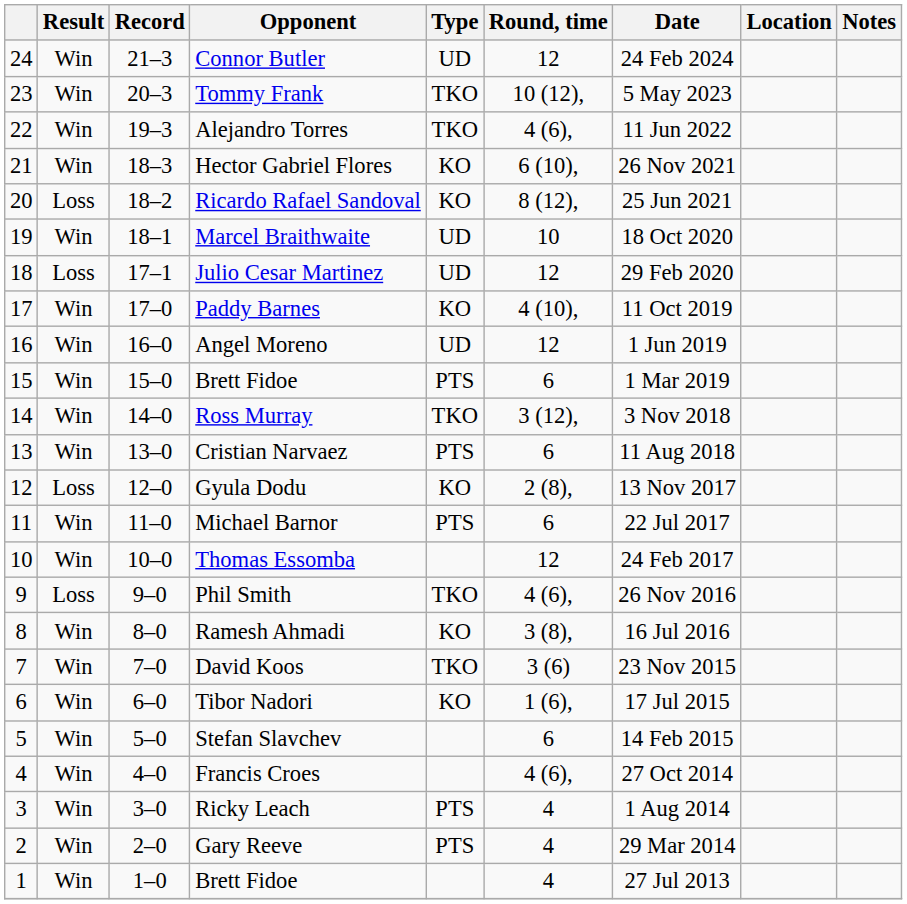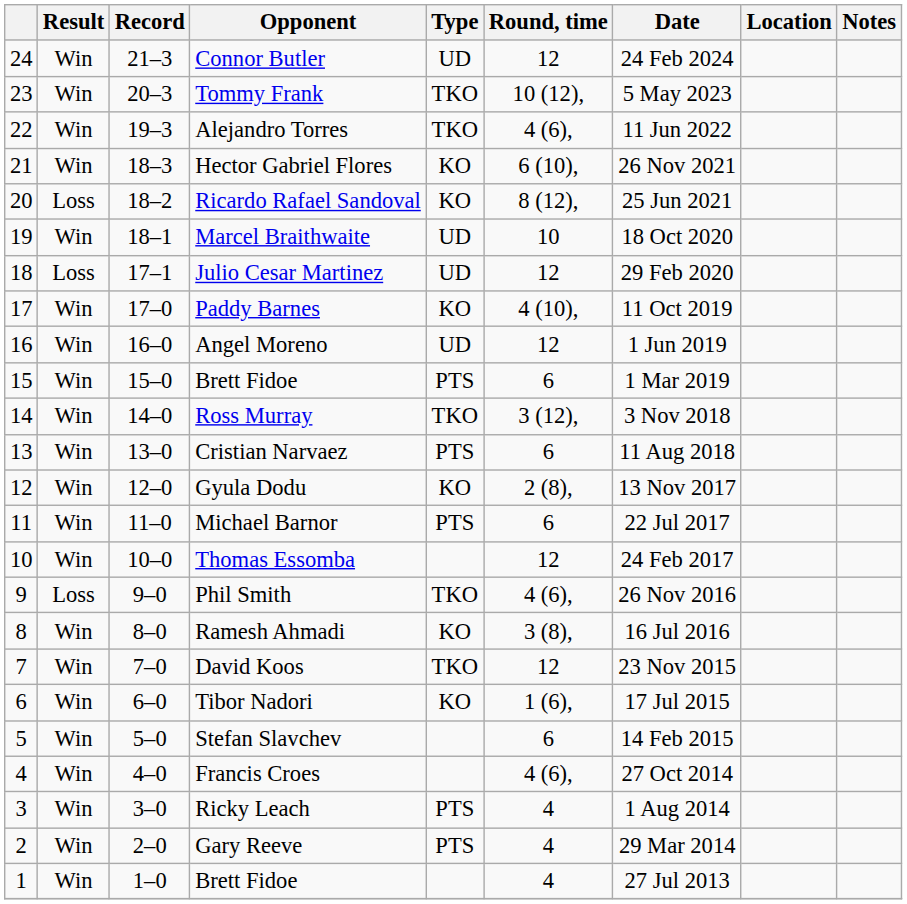 <table class="wikitable" style="text-align:center">
 <tr>
 <th></th>
 <th>Result</th>
 <th>Record</th>
 <th>Opponent</th>
 <th>Type</th>
 <th>Round, time</th>
 <th>Date</th>
 <th>Location</th>
 <th>Notes</th>
 </tr>
 <tr>
 <td>24</td>
 <td>Win</td>
 <td>21–3</td>
 <td align=left><a href='#'>Connor Butler</a></td>
 <td>UD</td>
 <td>12</td>
 <td>24 Feb 2024</td>
 <td align=left></td>
 <td align=left></td>
 </tr>
 <tr>
 <td>23</td>
 <td>Win</td>
 <td>20–3</td>
 <td align=left><a href='#'>Tommy Frank</a></td>
 <td>TKO</td>
 <td>10 (12), </td>
 <td>5 May 2023</td>
 <td align=left></td>
 <td align=left></td>
 </tr>
 <tr>
 <td>22</td>
 <td>Win</td>
 <td>19–3</td>
 <td align=left>Alejandro Torres</td>
 <td>TKO</td>
 <td>4 (6), </td>
 <td>11 Jun 2022</td>
 <td align=left></td>
 <td></td>
 </tr>
 <tr>
 <td>21</td>
 <td>Win</td>
 <td>18–3</td>
 <td align=left>Hector Gabriel Flores</td>
 <td>KO</td>
 <td>6 (10), </td>
 <td>26 Nov 2021</td>
 <td align=left></td>
 <td align=left></td>
 </tr>
 <tr>
 <td>20</td>
 <td>Loss</td>
 <td>18–2</td>
 <td align=left><a href='#'>Ricardo Rafael Sandoval</a></td>
 <td>KO</td>
 <td>8 (12), </td>
 <td>25 Jun 2021</td>
 <td align=left></td>
 <td></td>
 </tr>
 <tr>
 <td>19</td>
 <td>Win</td>
 <td>18–1</td>
 <td align=left><a href='#'>Marcel Braithwaite</a></td>
 <td>UD</td>
 <td>10</td>
 <td>18 Oct 2020</td>
 <td align=left></td>
 <td></td>
 </tr>
 <tr>
 <td>18</td>
 <td>Loss</td>
 <td>17–1</td>
 <td align=left><a href='#'>Julio Cesar Martinez</a></td>
 <td>UD</td>
 <td>12</td>
 <td>29 Feb 2020</td>
 <td align=left></td>
 <td align=left></td>
 </tr>
 <tr>
 <td>17</td>
 <td>Win</td>
 <td>17–0</td>
 <td align=left><a href='#'>Paddy Barnes</a></td>
 <td>KO</td>
 <td>4 (10), </td>
 <td>11 Oct 2019</td>
 <td align=left></td>
 <td align=left></td>
 </tr>
 <tr>
 <td>16</td>
 <td>Win</td>
 <td>16–0</td>
 <td align=left>Angel Moreno</td>
 <td>UD</td>
 <td>12</td>
 <td>1 Jun 2019</td>
 <td align=left></td>
 <td align=left></td>
 </tr>
 <tr>
 <td>15</td>
 <td>Win</td>
 <td>15–0</td>
 <td align=left>Brett Fidoe</td>
 <td>PTS</td>
 <td>6</td>
 <td>1 Mar 2019</td>
 <td align=left></td>
 <td></td>
 </tr>
 <tr>
 <td>14</td>
 <td>Win</td>
 <td>14–0</td>
 <td align=left><a href='#'>Ross Murray</a></td>
 <td>TKO</td>
 <td>3 (12), </td>
 <td>3 Nov 2018</td>
 <td align=left></td>
 <td align=left></td>
 </tr>
 <tr>
 <td>13</td>
 <td>Win</td>
 <td>13–0</td>
 <td align=left>Cristian Narvaez</td>
 <td>PTS</td>
 <td>6</td>
 <td>11 Aug 2018</td>
 <td align=left></td>
 <td></td>
 </tr>
 <tr>
 <td>12</td>
-<td>Loss</td>
+<td>Win</td>
 <td>12–0</td>
 <td align=left>Gyula Dodu</td>
 <td>KO</td>
 <td>2 (8), </td>
 <td>13 Nov 2017</td>
 <td align=left></td>
 <td></td>
 </tr>
 <tr>
 <td>11</td>
 <td>Win</td>
 <td>11–0</td>
 <td align=left>Michael Barnor</td>
 <td>PTS</td>
 <td>6</td>
 <td>22 Jul 2017</td>
 <td align=left></td>
 <td></td>
 </tr>
 <tr>
 <td>10</td>
 <td>Win</td>
 <td>10–0</td>
 <td align=left><a href='#'>Thomas Essomba</a></td>
 <td></td>
 <td>12</td>
 <td>24 Feb 2017</td>
 <td align=left></td>
 <td align=left></td>
 </tr>
 <tr>
 <td>9</td>
 <td>Loss</td>
 <td>9–0</td>
 <td align=left>Phil Smith</td>
 <td>TKO</td>
 <td>4 (6), </td>
 <td>26 Nov 2016</td>
 <td align=left></td>
 <td></td>
 </tr>
 <tr>
 <td>8</td>
 <td>Win</td>
 <td>8–0</td>
 <td align=left>Ramesh Ahmadi</td>
 <td>KO</td>
 <td>3 (8), </td>
 <td>16 Jul 2016</td>
 <td align=left></td>
 <td></td>
 </tr>
 <tr>
 <td>7</td>
 <td>Win</td>
 <td>7–0</td>
 <td align=left>David Koos</td>
 <td>TKO</td>
-<td>3 (6)</td>
+<td>12</td>
 <td>23 Nov 2015</td>
 <td align=left></td>
 <td></td>
 </tr>
 <tr>
 <td>6</td>
 <td>Win</td>
 <td>6–0</td>
 <td align=left>Tibor Nadori</td>
 <td>KO</td>
 <td>1 (6), </td>
 <td>17 Jul 2015</td>
 <td align=left></td>
 <td></td>
 </tr>
 <tr>
 <td>5</td>
 <td>Win</td>
 <td>5–0</td>
 <td align=left>Stefan Slavchev</td>
 <td></td>
 <td>6</td>
 <td>14 Feb 2015</td>
 <td align=left></td>
 <td></td>
 </tr>
 <tr>
 <td>4</td>
 <td>Win</td>
 <td>4–0</td>
 <td align=left>Francis Croes</td>
 <td></td>
 <td>4 (6), </td>
 <td>27 Oct 2014</td>
 <td align=left></td>
 <td></td>
 </tr>
 <tr>
 <td>3</td>
 <td>Win</td>
 <td>3–0</td>
 <td align=left>Ricky Leach</td>
 <td>PTS</td>
 <td>4</td>
 <td>1 Aug 2014</td>
 <td align=left></td>
 <td></td>
 </tr>
 <tr>
 <td>2</td>
 <td>Win</td>
 <td>2–0</td>
 <td align=left>Gary Reeve</td>
 <td>PTS</td>
 <td>4</td>
 <td>29 Mar 2014</td>
 <td align=left></td>
 <td></td>
 </tr>
 <tr>
 <td>1</td>
 <td>Win</td>
 <td>1–0</td>
 <td align=left>Brett Fidoe</td>
 <td></td>
 <td>4</td>
 <td>27 Jul 2013</td>
 <td align=left></td>
 <td></td>
 </tr>
 <tr>
 </tr>
 </table>
